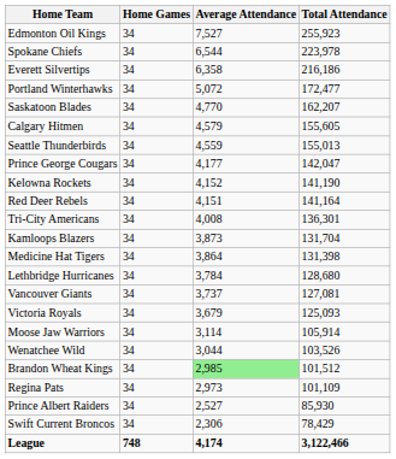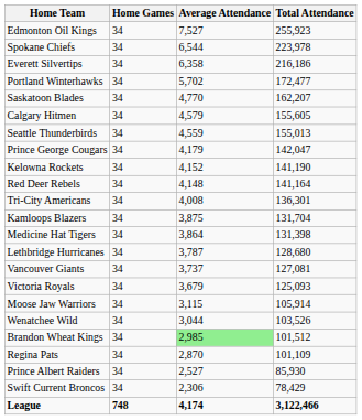 <table class="wikitable sortable">
 <tr>
 <th>Home Team</th>
 <th>Home Games</th>
 <th>Average Attendance</th>
 <th>Total Attendance</th>
 </tr>
 <tr>
 <td>Edmonton Oil Kings</td>
 <td>34</td>
 <td>7,527</td>
 <td>255,923</td>
 </tr>
 <tr>
 <td>Spokane Chiefs</td>
 <td>34</td>
 <td>6,544</td>
 <td>223,978</td>
 </tr>
 <tr>
 <td>Everett Silvertips</td>
 <td>34</td>
 <td>6,358</td>
 <td>216,186</td>
 </tr>
 <tr>
 <td>Portland Winterhawks</td>
 <td>34</td>
-<td>5,072</td>
+<td>5,702</td>
 <td>172,477</td>
 </tr>
 <tr>
 <td>Saskatoon Blades</td>
 <td>34</td>
 <td>4,770</td>
 <td>162,207</td>
 </tr>
 <tr>
 <td>Calgary Hitmen</td>
 <td>34</td>
 <td>4,579</td>
 <td>155,605</td>
 </tr>
 <tr>
 <td>Seattle Thunderbirds</td>
 <td>34</td>
 <td>4,559</td>
 <td>155,013</td>
 </tr>
 <tr>
 <td>Prince George Cougars</td>
 <td>34</td>
-<td>4,177</td>
+<td>4,179</td>
 <td>142,047</td>
 </tr>
 <tr>
 <td>Kelowna Rockets</td>
 <td>34</td>
 <td>4,152</td>
 <td>141,190</td>
 </tr>
 <tr>
 <td>Red Deer Rebels</td>
 <td>34</td>
-<td>4,151</td>
+<td>4,148</td>
 <td>141,164</td>
 </tr>
 <tr>
 <td>Tri-City Americans</td>
 <td>34</td>
 <td>4,008</td>
 <td>136,301</td>
 </tr>
 <tr>
 <td>Kamloops Blazers</td>
 <td>34</td>
-<td>3,873</td>
+<td>3,875</td>
 <td>131,704</td>
 </tr>
 <tr>
 <td>Medicine Hat Tigers</td>
 <td>34</td>
 <td>3,864</td>
 <td>131,398</td>
 </tr>
 <tr>
 <td>Lethbridge Hurricanes</td>
 <td>34</td>
-<td>3,784</td>
+<td>3,787</td>
 <td>128,680</td>
 </tr>
 <tr>
 <td>Vancouver Giants</td>
 <td>34</td>
 <td>3,737</td>
 <td>127,081</td>
 </tr>
 <tr>
 <td>Victoria Royals</td>
 <td>34</td>
 <td>3,679</td>
 <td>125,093</td>
 </tr>
 <tr>
 <td>Moose Jaw Warriors</td>
 <td>34</td>
-<td>3,114</td>
+<td>3,115</td>
 <td>105,914</td>
 </tr>
 <tr>
 <td>Wenatchee Wild</td>
 <td>34</td>
 <td>3,044</td>
 <td>103,526</td>
 </tr>
 <tr>
 <td>Brandon Wheat Kings</td>
 <td>34</td>
 <td style="background: lightgreen;">2,985</td>
 <td>101,512</td>
 </tr>
 <tr>
 <td>Regina Pats</td>
 <td>34</td>
-<td>2,973</td>
+<td>2,870</td>
 <td>101,109</td>
 </tr>
 <tr>
 <td>Prince Albert Raiders</td>
 <td>34</td>
 <td>2,527</td>
 <td>85,930</td>
 </tr>
 <tr>
 <td>Swift Current Broncos</td>
 <td>34</td>
 <td>2,306</td>
 <td>78,429</td>
 </tr>
 <tr class="sort-bottom">
 <td><strong>League</strong></td>
 <td><strong>748</strong></td>
 <td><strong>4,174</strong></td>
 <td><strong>3,122,466</strong></td>
 </tr>
 </table>
